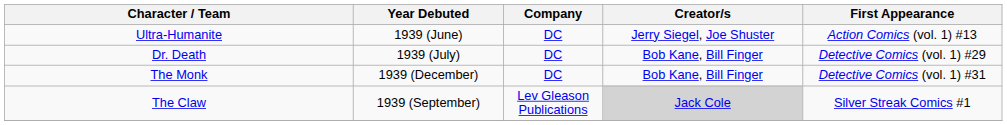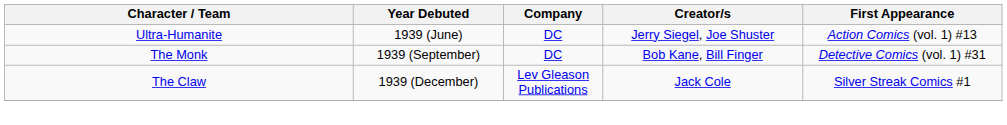 <table class="wikitable sortable" ellpadding="3" border="1" cellspacing="0" style="text-align:center;">
 <tr style="background:#eeeeee;">
 <th style="width:35%;">Character / Team</th>
 <th style="width:15%;">Year Debuted</th>
 <th style="width:10%;">Company</th>
 <th style="width:20%;">Creator/s</th>
 <th style="width:20%;">First Appearance</th>
 </tr>
 <tr>
 <td><a href='#'>Ultra-Humanite</a></td>
 <td>1939 (June)</td>
 <td><a href='#'>DC</a></td>
 <td><a href='#'>Jerry Siegel</a>, <a href='#'>Joe Shuster</a></td>
 <td><em><a href='#'>Action Comics</a></em> (vol. 1) #13</td>
 </tr>
 <tr>
-<td><a href='#'>Dr. Death</a></td>
-<td>1939 (July)</td>
-<td><a href='#'>DC</a></td>
-<td><a href='#'>Bob Kane</a>, <a href='#'>Bill Finger</a></td>
-<td><em><a href='#'>Detective Comics</a></em> (vol. 1) #29</td>
-</tr>
-<tr>
 <td><a href='#'>The Monk</a></td>
-<td>1939 (December)</td>
+<td>1939 (September)</td>
 <td><a href='#'>DC</a></td>
 <td><a href='#'>Bob Kane</a>, <a href='#'>Bill Finger</a></td>
 <td><em><a href='#'>Detective Comics</a></em> (vol. 1) #31</td>
 </tr>
 <tr>
 <td><a href='#'>The Claw</a></td>
-<td>1939 (September)</td>
+<td>1939 (December)</td>
 <td><a href='#'>Lev Gleason Publications</a></td>
-<td style="background: lightgrey;"><a href='#'>Jack Cole</a></td>
+<td><a href='#'>Jack Cole</a></td>
 <td><a href='#'>Silver Streak Comics</a> #1</td>
 </tr>
 <tr>
 </tr>
 </table>
